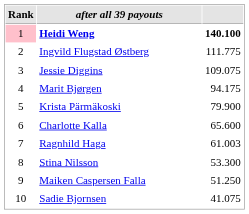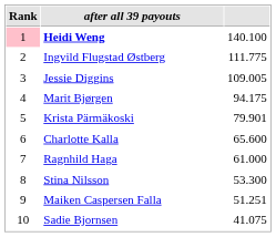 <table cellspacing="1" cellpadding="3" style="border:1px solid #AAAAAA;font-size:86%">
 <tr style="background-color: #E4E4E4;">
 <th style="border-bottom:1px solid #AAAAAA" width=10>Rank</th>
 <th style="border-bottom:1px solid #AAAAAA" width=200><em>after all 39 payouts</em></th>
 <th style="border-bottom:1px solid #AAAAAA" width=20 align=right></th>
 </tr>
 <tr>
 <td align=center style="background: pink;">1</td>
 <td><strong> <a href='#'>Heidi Weng</a></strong></td>
-<td align=right><strong>140.100</strong></td>
+<td align=right>140.100</td>
 </tr>
 <tr>
 <td align=center>2</td>
 <td> <a href='#'>Ingvild Flugstad Østberg</a></td>
 <td align=right>111.775</td>
 </tr>
 <tr>
 <td align=center>3</td>
 <td> <a href='#'>Jessie Diggins</a></td>
-<td align=right>109.075</td>
+<td align=right>109.005</td>
 </tr>
 <tr>
 <td align=center>4</td>
 <td> <a href='#'>Marit Bjørgen</a></td>
 <td align=right>94.175</td>
 </tr>
 <tr>
 <td align=center>5</td>
 <td> <a href='#'>Krista Pärmäkoski</a></td>
-<td align=right>79.900</td>
+<td align=right>79.901</td>
 </tr>
 <tr>
 <td align=center>6</td>
 <td> <a href='#'>Charlotte Kalla</a></td>
 <td align=right>65.600</td>
 </tr>
 <tr>
 <td align=center>7</td>
 <td> <a href='#'>Ragnhild Haga</a></td>
-<td align=right>61.003</td>
+<td align=right>61.000</td>
 </tr>
 <tr>
 <td align=center>8</td>
 <td> <a href='#'>Stina Nilsson</a></td>
 <td align=right>53.300</td>
 </tr>
 <tr>
 <td align=center>9</td>
 <td> <a href='#'>Maiken Caspersen Falla</a></td>
-<td align=right>51.250</td>
+<td align=right>51.251</td>
 </tr>
 <tr>
 <td align=center>10</td>
 <td> <a href='#'>Sadie Bjornsen</a></td>
 <td align=right>41.075</td>
 </tr>
 </table>
